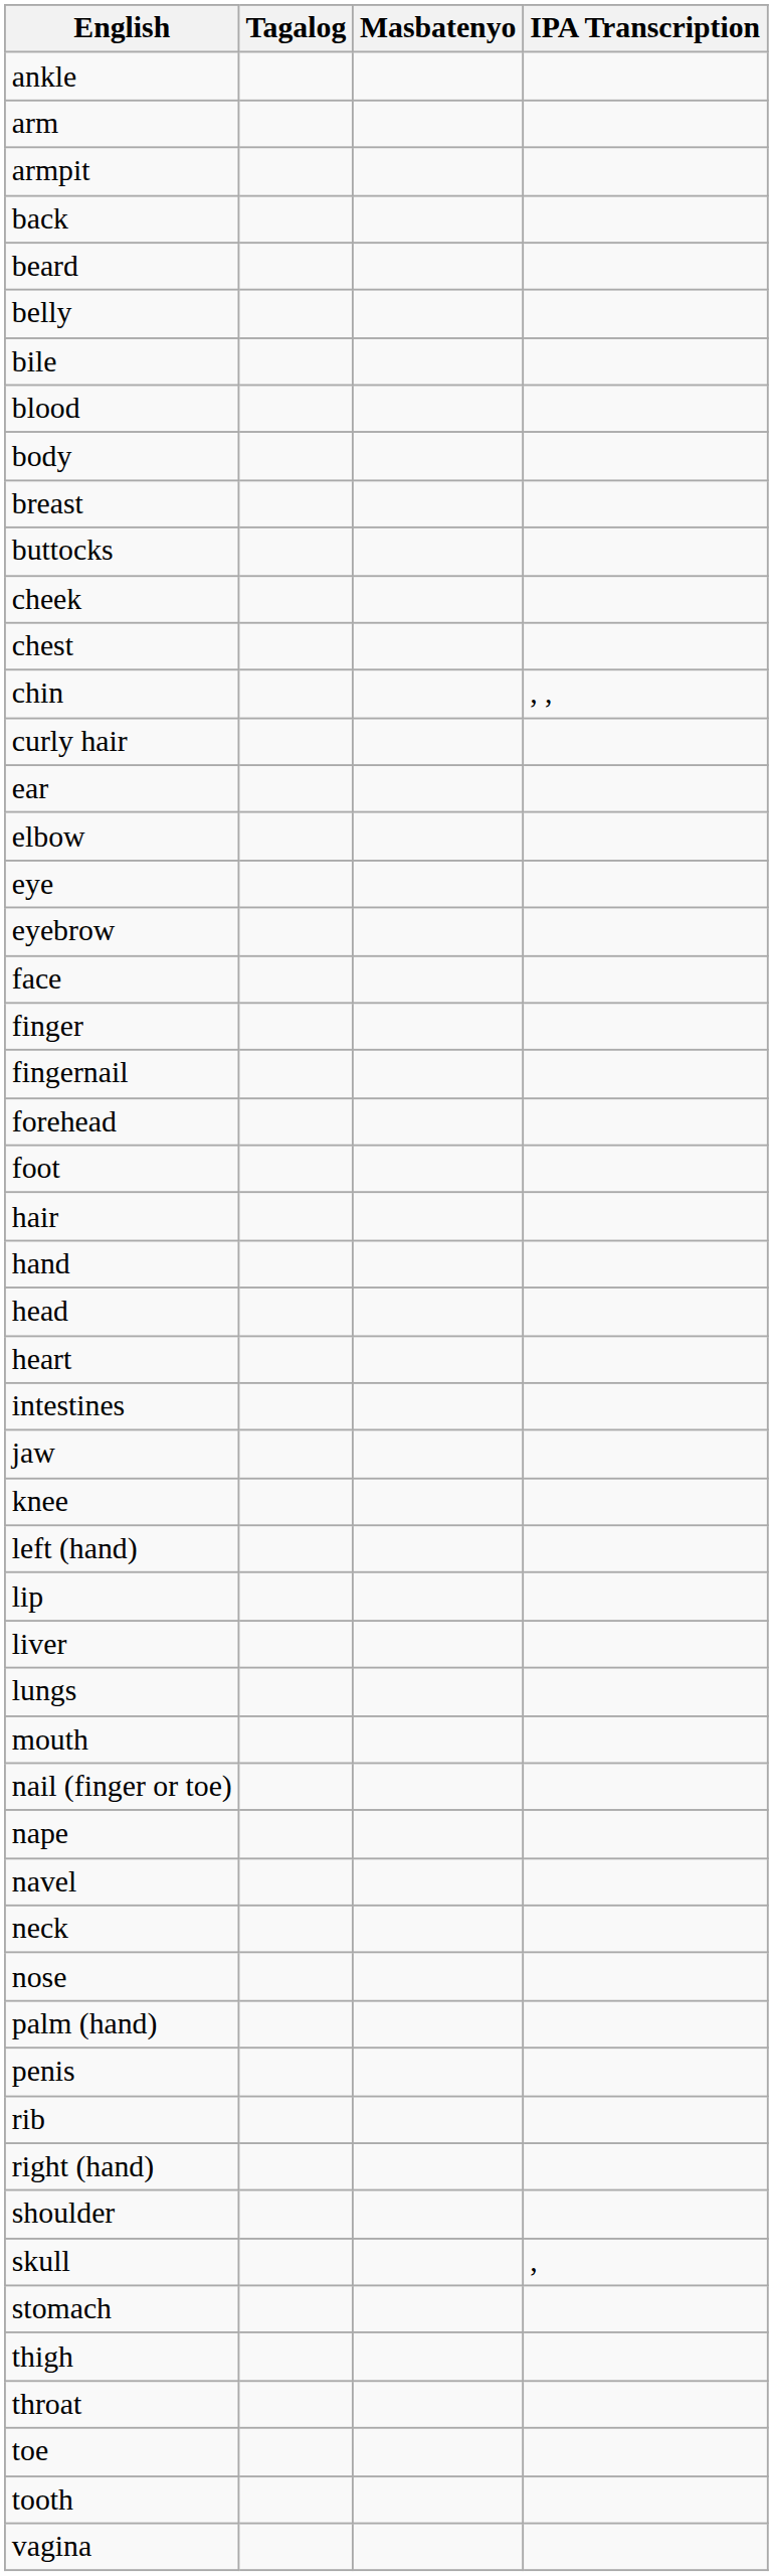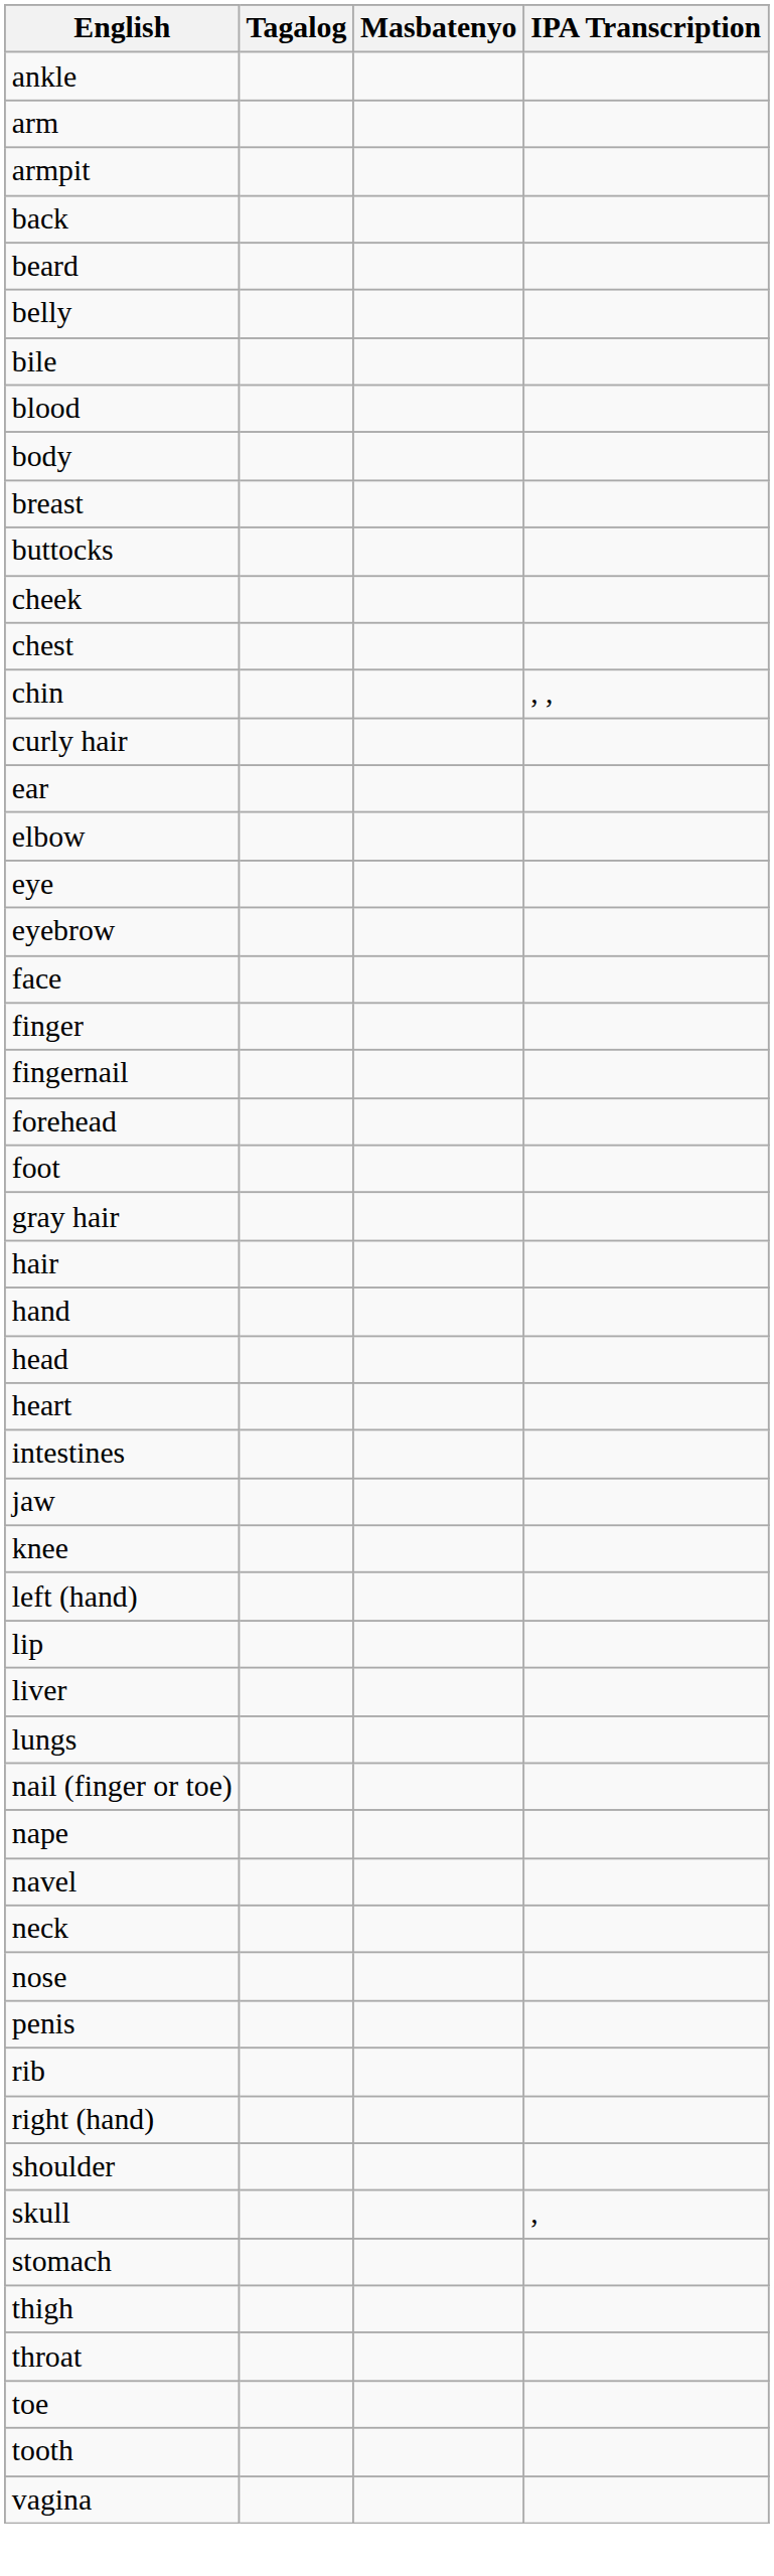 <table class="wikitable">
 <tr>
 <th>English</th>
 <th>Tagalog</th>
 <th>Masbatenyo</th>
 <th>IPA Transcription</th>
 </tr>
 <tr>
 <td>ankle</td>
 <td></td>
 <td></td>
 <td></td>
 </tr>
 <tr>
 <td>arm</td>
 <td></td>
 <td></td>
 <td></td>
 </tr>
 <tr>
 <td>armpit</td>
 <td></td>
 <td></td>
 <td></td>
 </tr>
 <tr>
 <td>back</td>
 <td></td>
 <td></td>
 <td></td>
 </tr>
 <tr>
 <td>beard</td>
 <td></td>
 <td></td>
 <td></td>
 </tr>
 <tr>
 <td>belly</td>
 <td></td>
 <td></td>
 <td></td>
 </tr>
 <tr>
 <td>bile</td>
 <td></td>
 <td></td>
 <td></td>
 </tr>
 <tr>
 <td>blood</td>
 <td></td>
 <td></td>
 <td></td>
 </tr>
 <tr>
 <td>body</td>
 <td></td>
 <td></td>
 <td></td>
 </tr>
 <tr>
 <td>breast</td>
 <td></td>
 <td></td>
 <td></td>
 </tr>
 <tr>
 <td>buttocks</td>
 <td></td>
 <td></td>
 <td></td>
 </tr>
 <tr>
 <td>cheek</td>
 <td></td>
 <td></td>
 <td></td>
 </tr>
 <tr>
 <td>chest</td>
 <td></td>
 <td></td>
 <td></td>
 </tr>
 <tr>
 <td>chin</td>
 <td></td>
 <td></td>
 <td>, , </td>
 </tr>
 <tr>
 <td>curly hair</td>
 <td></td>
 <td></td>
 <td></td>
 </tr>
 <tr>
 <td>ear</td>
 <td></td>
 <td></td>
 <td></td>
 </tr>
 <tr>
 <td>elbow</td>
 <td></td>
 <td></td>
 <td></td>
 </tr>
 <tr>
 <td>eye</td>
 <td></td>
 <td></td>
 <td></td>
 </tr>
 <tr>
 <td>eyebrow</td>
 <td></td>
 <td></td>
 <td></td>
 </tr>
 <tr>
 <td>face</td>
 <td></td>
 <td></td>
 <td></td>
 </tr>
 <tr>
 <td>finger</td>
 <td></td>
 <td></td>
 <td></td>
 </tr>
 <tr>
 <td>fingernail</td>
 <td></td>
 <td></td>
 <td></td>
 </tr>
 <tr>
 <td>forehead</td>
 <td></td>
 <td></td>
 <td></td>
 </tr>
 <tr>
 <td>foot</td>
 <td></td>
 <td></td>
 <td></td>
 </tr>
 <tr>
+<td>gray hair</td>
+<td></td>
+<td></td>
+<td></td>
+</tr>
+<tr>
 <td>hair</td>
 <td></td>
 <td></td>
 <td></td>
 </tr>
 <tr>
 <td>hand</td>
 <td></td>
 <td></td>
 <td></td>
 </tr>
 <tr>
 <td>head</td>
 <td></td>
 <td></td>
 <td></td>
 </tr>
 <tr>
 <td>heart</td>
 <td></td>
 <td></td>
 <td></td>
 </tr>
 <tr>
 <td>intestines</td>
 <td></td>
 <td></td>
 <td></td>
 </tr>
 <tr>
 <td>jaw</td>
 <td></td>
 <td></td>
 <td></td>
 </tr>
 <tr>
 <td>knee</td>
 <td></td>
 <td></td>
 <td></td>
 </tr>
 <tr>
 <td>left (hand)</td>
 <td></td>
 <td></td>
 <td></td>
 </tr>
 <tr>
 <td>lip</td>
 <td></td>
 <td></td>
 <td></td>
 </tr>
 <tr>
 <td>liver</td>
 <td></td>
 <td></td>
 <td></td>
 </tr>
 <tr>
 <td>lungs</td>
 <td></td>
 <td></td>
 <td></td>
 </tr>
 <tr>
-<td>mouth</td>
-<td></td>
-<td></td>
-<td></td>
-</tr>
-<tr>
 <td>nail (finger or toe)</td>
 <td></td>
 <td></td>
 <td></td>
 </tr>
 <tr>
 <td>nape</td>
 <td></td>
 <td></td>
 <td></td>
 </tr>
 <tr>
 <td>navel</td>
 <td></td>
 <td></td>
 <td></td>
 </tr>
 <tr>
 <td>neck</td>
 <td></td>
 <td></td>
 <td></td>
 </tr>
 <tr>
 <td>nose</td>
-<td></td>
-<td></td>
-<td></td>
-</tr>
-<tr>
-<td>palm (hand)</td>
 <td></td>
 <td></td>
 <td></td>
 </tr>
 <tr>
 <td>penis</td>
 <td></td>
 <td></td>
 <td></td>
 </tr>
 <tr>
 <td>rib</td>
 <td></td>
 <td></td>
 <td></td>
 </tr>
 <tr>
 <td>right (hand)</td>
 <td></td>
 <td></td>
 <td></td>
 </tr>
 <tr>
 <td>shoulder</td>
 <td></td>
 <td></td>
 <td></td>
 </tr>
 <tr>
 <td>skull</td>
 <td></td>
 <td></td>
 <td>, </td>
 </tr>
 <tr>
 <td>stomach</td>
 <td></td>
 <td></td>
 <td></td>
 </tr>
 <tr>
 <td>thigh</td>
 <td></td>
 <td></td>
 <td></td>
 </tr>
 <tr>
 <td>throat</td>
 <td></td>
 <td></td>
 <td></td>
 </tr>
 <tr>
 <td>toe</td>
 <td></td>
 <td></td>
 <td></td>
 </tr>
 <tr>
 <td>tooth</td>
 <td></td>
 <td></td>
 <td></td>
 </tr>
 <tr>
 <td>vagina</td>
 <td></td>
 <td></td>
 <td></td>
 </tr>
 </table>
